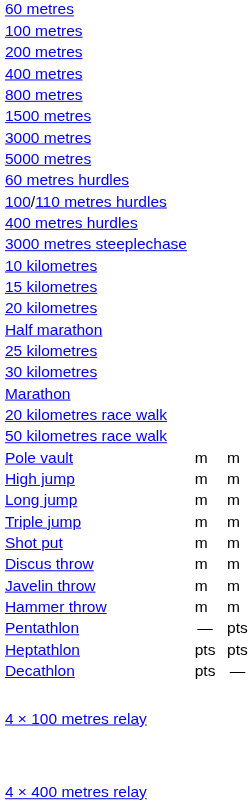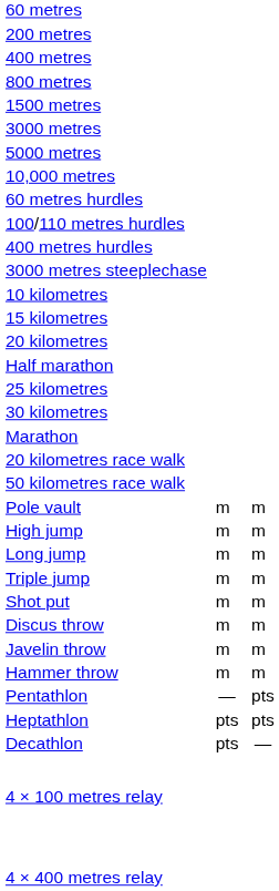 <table>
 <tr>
 <td><a href='#'>60 metres</a></td>
-<td></td>
-<td></td>
-<td></td>
-<td></td>
-<td></td>
-<td></td>
-</tr>
-<tr>
-<td><a href='#'>100 metres</a></td>
 <td></td>
 <td></td>
 <td></td>
 <td></td>
 <td></td>
 <td></td>
 </tr>
 <tr>
 <td><a href='#'>200 metres</a></td>
 <td></td>
 <td></td>
 <td></td>
 <td></td>
 <td></td>
 <td></td>
 </tr>
 <tr>
 <td><a href='#'>400 metres</a></td>
 <td></td>
 <td></td>
 <td></td>
 <td></td>
 <td></td>
 <td></td>
 </tr>
 <tr>
 <td><a href='#'>800 metres</a></td>
 <td></td>
 <td></td>
 <td></td>
 <td></td>
 <td></td>
 <td></td>
 </tr>
 <tr>
 <td><a href='#'>1500 metres</a></td>
 <td></td>
 <td></td>
 <td></td>
 <td></td>
 <td></td>
 <td></td>
 </tr>
 <tr>
 <td><a href='#'>3000 metres</a></td>
 <td></td>
 <td></td>
 <td></td>
 <td></td>
 <td></td>
 <td></td>
 </tr>
 <tr>
 <td><a href='#'>5000 metres</a></td>
+<td></td>
+<td></td>
+<td></td>
+<td></td>
+<td></td>
+<td></td>
+</tr>
+<tr>
+<td><a href='#'>10,000 metres</a></td>
 <td></td>
 <td></td>
 <td></td>
 <td></td>
 <td></td>
 <td></td>
 </tr>
 <tr>
 <td><a href='#'>60 metres hurdles</a></td>
 <td></td>
 <td></td>
 <td></td>
 <td></td>
 <td></td>
 <td></td>
 </tr>
 <tr>
 <td><a href='#'>100</a>/<a href='#'>110 metres hurdles</a></td>
 <td></td>
 <td></td>
 <td></td>
 <td></td>
 <td></td>
 <td></td>
 </tr>
 <tr>
 <td><a href='#'>400 metres hurdles</a></td>
 <td></td>
 <td></td>
 <td></td>
 <td></td>
 <td></td>
 <td></td>
 </tr>
 <tr>
 <td><a href='#'>3000 metres steeplechase</a></td>
 <td></td>
 <td></td>
 <td></td>
 <td></td>
 <td></td>
 <td></td>
 </tr>
 <tr>
 <td><a href='#'>10 kilometres</a></td>
 <td></td>
 <td></td>
 <td></td>
 <td></td>
 <td></td>
 <td></td>
 </tr>
 <tr>
 <td><a href='#'>15 kilometres</a></td>
 <td></td>
 <td></td>
 <td></td>
 <td></td>
 <td></td>
 <td></td>
 </tr>
 <tr>
 <td><a href='#'>20 kilometres</a></td>
 <td></td>
 <td></td>
 <td></td>
 <td></td>
 <td></td>
 <td></td>
 </tr>
 <tr>
 <td><a href='#'>Half marathon</a></td>
 <td></td>
 <td></td>
 <td></td>
 <td></td>
 <td></td>
 <td></td>
 </tr>
 <tr>
 <td><a href='#'>25 kilometres</a></td>
 <td></td>
 <td></td>
 <td></td>
 <td></td>
 <td></td>
 <td></td>
 </tr>
 <tr>
 <td><a href='#'>30 kilometres</a></td>
 <td></td>
 <td></td>
 <td></td>
 <td></td>
 <td></td>
 <td></td>
 </tr>
 <tr>
 <td><a href='#'>Marathon</a></td>
 <td></td>
 <td></td>
 <td></td>
 <td></td>
 <td></td>
 <td></td>
 </tr>
 <tr>
 <td><a href='#'>20 kilometres race walk</a></td>
 <td></td>
 <td></td>
 <td></td>
 <td></td>
 <td></td>
 <td></td>
 </tr>
 <tr>
 <td><a href='#'>50 kilometres race walk</a></td>
 <td></td>
 <td></td>
 <td></td>
 <td></td>
 <td></td>
 <td></td>
 </tr>
 <tr>
 <td><a href='#'>Pole vault</a></td>
 <td></td>
 <td>m</td>
 <td></td>
 <td></td>
 <td>m</td>
 <td></td>
 </tr>
 <tr>
 <td><a href='#'>High jump</a></td>
 <td></td>
 <td>m</td>
 <td></td>
 <td></td>
 <td>m</td>
 <td></td>
 </tr>
 <tr>
 <td><a href='#'>Long jump</a></td>
 <td></td>
 <td>m</td>
 <td></td>
 <td></td>
 <td>m</td>
 <td></td>
 </tr>
 <tr>
 <td><a href='#'>Triple jump</a></td>
 <td></td>
 <td>m</td>
 <td></td>
 <td></td>
 <td>m</td>
 <td></td>
 </tr>
 <tr>
 <td><a href='#'>Shot put</a></td>
 <td></td>
 <td>m</td>
 <td></td>
 <td></td>
 <td>m</td>
 <td></td>
 </tr>
 <tr>
 <td><a href='#'>Discus throw</a></td>
 <td></td>
 <td>m</td>
 <td></td>
 <td></td>
 <td>m</td>
 <td></td>
 </tr>
 <tr>
 <td><a href='#'>Javelin throw</a></td>
 <td></td>
 <td>m</td>
 <td></td>
 <td></td>
 <td>m</td>
 <td></td>
 </tr>
 <tr>
 <td><a href='#'>Hammer throw</a></td>
 <td></td>
 <td>m</td>
 <td></td>
 <td></td>
 <td>m</td>
 <td></td>
 </tr>
 <tr>
 <td><a href='#'>Pentathlon</a></td>
 <td align=center colspan=3>—</td>
 <td></td>
 <td>pts</td>
 <td></td>
 </tr>
 <tr>
 <td><a href='#'>Heptathlon</a></td>
 <td></td>
 <td>pts</td>
 <td></td>
 <td></td>
 <td>pts</td>
 <td></td>
 </tr>
 <tr>
 <td><a href='#'>Decathlon</a></td>
 <td></td>
 <td>pts</td>
 <td></td>
 <td align=center colspan=3>—</td>
 </tr>
 <tr>
 <td><a href='#'>4 × 100 metres relay</a></td>
 <td><br><br><br><br></td>
 <td></td>
 <td></td>
 <td><br><br><br><br></td>
 <td></td>
 <td></td>
 </tr>
 <tr>
 <td><a href='#'>4 × 400 metres relay</a></td>
 <td><br><br><br><br></td>
 <td></td>
 <td></td>
 <td><br><br><br><br></td>
 <td></td>
 <td></td>
 </tr>
 </table>
